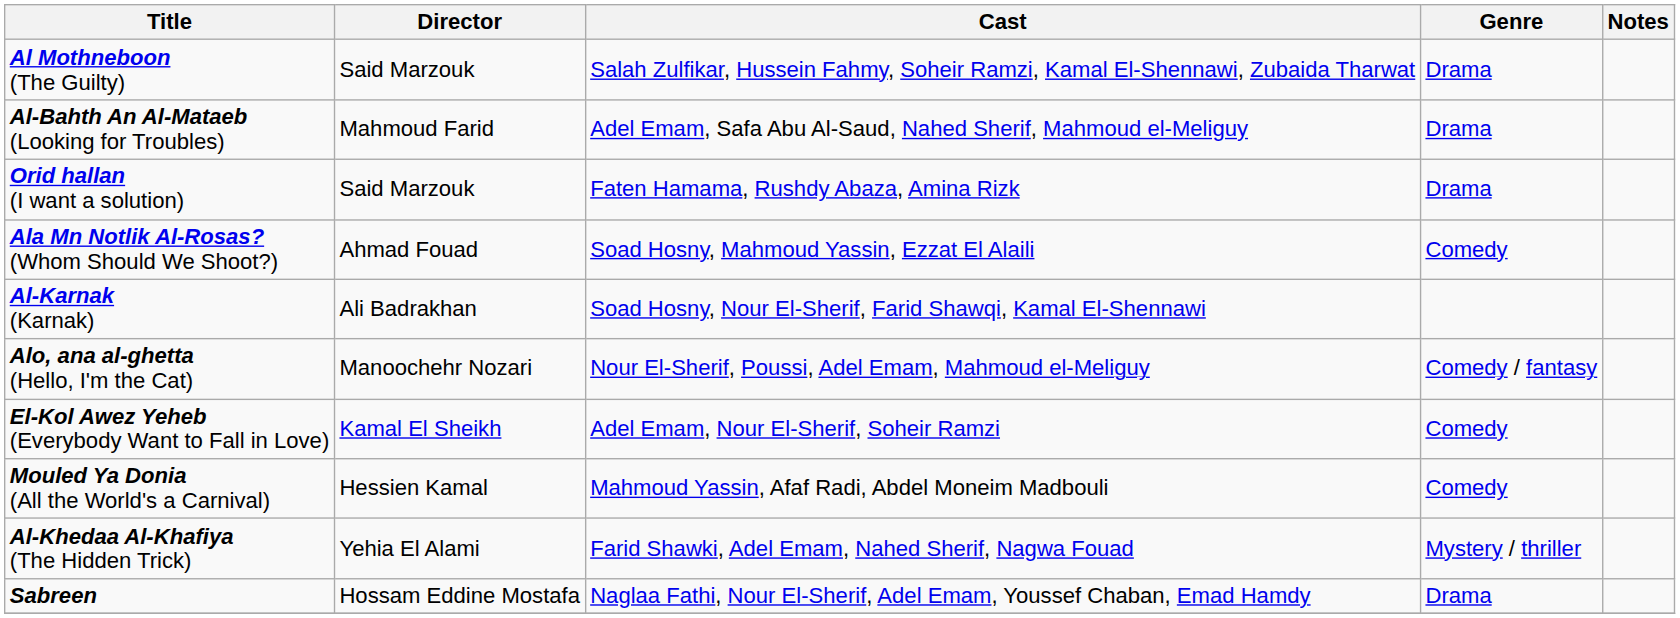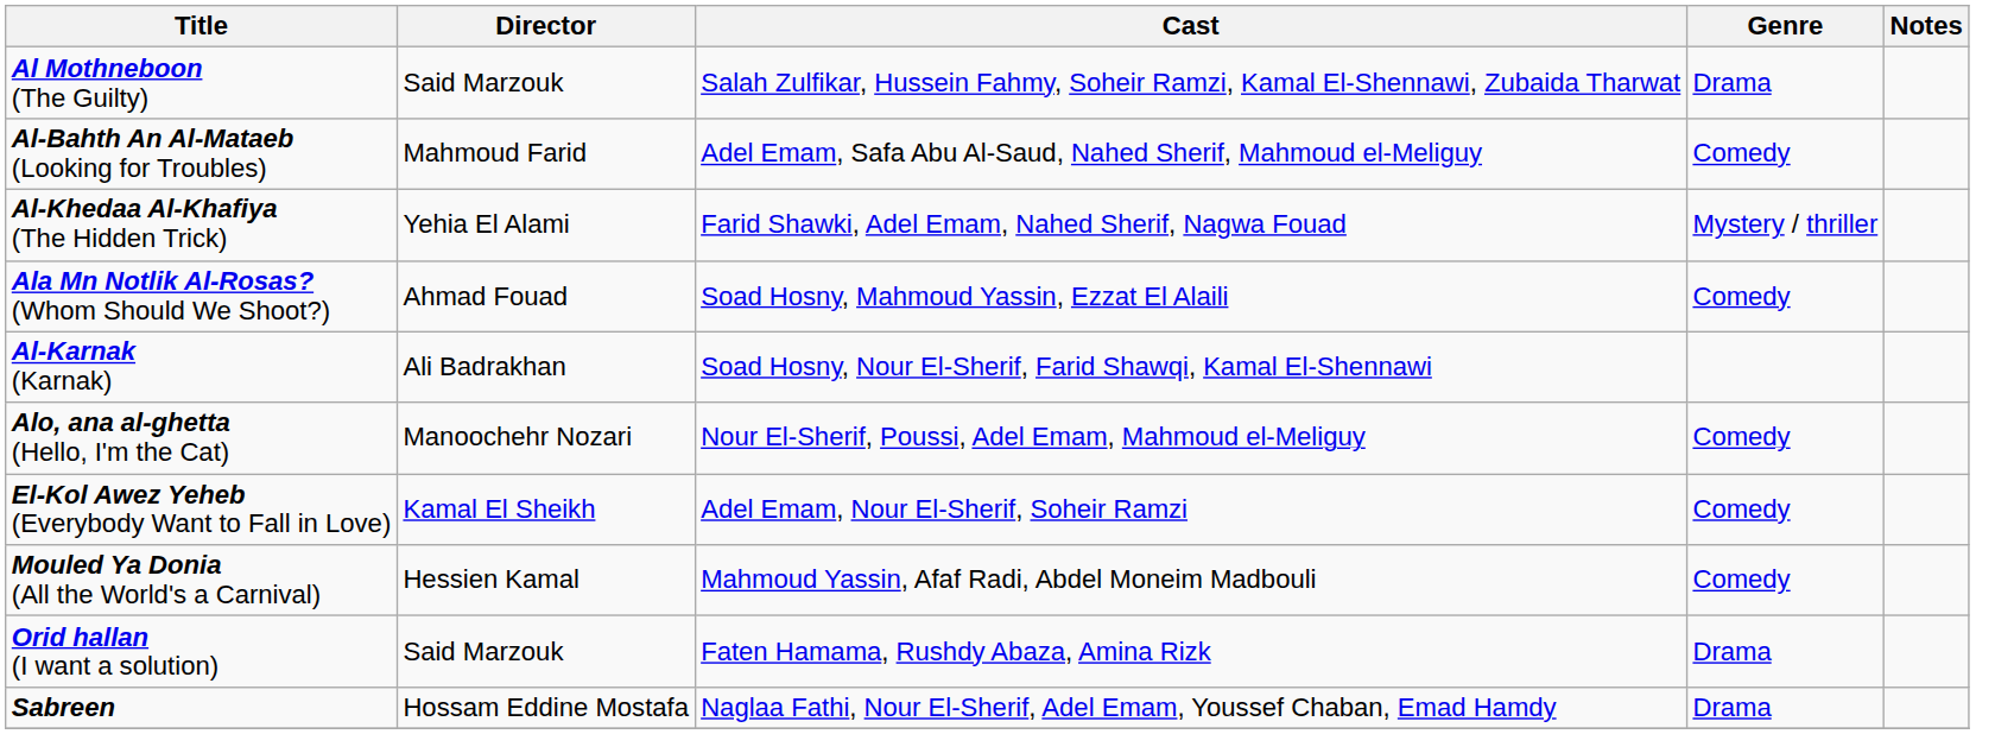 <table class="wikitable">
 <tr>
 <th>Title</th>
 <th>Director</th>
 <th>Cast</th>
 <th>Genre</th>
 <th>Notes</th>
 </tr>
 <tr>
 <td><strong><em><a href='#'>Al Mothneboon</a></em></strong><br>(The Guilty)</td>
 <td>Said Marzouk</td>
 <td><a href='#'>Salah Zulfikar</a>, <a href='#'>Hussein Fahmy</a>, <a href='#'>Soheir Ramzi</a>, <a href='#'>Kamal El-Shennawi</a>, <a href='#'>Zubaida Tharwat</a></td>
 <td><a href='#'>Drama</a></td>
 <td></td>
 </tr>
 <tr>
 <td><strong><em>Al-Bahth An Al-Mataeb</em></strong><br>(Looking for Troubles)</td>
 <td>Mahmoud Farid</td>
 <td><a href='#'>Adel Emam</a>, Safa Abu Al-Saud, <a href='#'>Nahed Sherif</a>, <a href='#'>Mahmoud el-Meliguy</a></td>
-<td><a href='#'>Drama</a></td>
+<td><a href='#'>Comedy</a></td>
 <td></td>
 </tr>
 <tr>
-<td><strong><em><a href='#'>Orid hallan</a></em></strong><br>(I want a solution)</td>
-<td>Said Marzouk</td>
-<td><a href='#'>Faten Hamama</a>, <a href='#'>Rushdy Abaza</a>, <a href='#'>Amina Rizk</a></td>
-<td><a href='#'>Drama</a></td>
+<td><strong><em>Al-Khedaa Al-Khafiya</em></strong><br>(The Hidden Trick)</td>
+<td>Yehia El Alami</td>
+<td><a href='#'>Farid Shawki</a>, <a href='#'>Adel Emam</a>, <a href='#'>Nahed Sherif</a>, <a href='#'>Nagwa Fouad</a></td>
+<td><a href='#'>Mystery</a> / <a href='#'>thriller</a></td>
 <td></td>
 </tr>
 <tr>
 <td><strong><em><a href='#'>Ala Mn Notlik Al-Rosas?</a></em></strong><br>(Whom Should We Shoot?)</td>
 <td>Ahmad Fouad</td>
 <td><a href='#'>Soad Hosny</a>, <a href='#'>Mahmoud Yassin</a>, <a href='#'>Ezzat El Alaili</a></td>
 <td><a href='#'>Comedy</a></td>
 <td></td>
 </tr>
 <tr>
 <td><strong><em><a href='#'>Al-Karnak</a></em></strong><br>(Karnak)</td>
 <td>Ali Badrakhan</td>
 <td><a href='#'>Soad Hosny</a>, <a href='#'>Nour El-Sherif</a>, <a href='#'>Farid Shawqi</a>, <a href='#'>Kamal El-Shennawi</a></td>
 <td></td>
 <td></td>
 </tr>
 <tr>
 <td><strong><em>Alo, ana al-ghetta</em></strong><br>(Hello, I'm the Cat)</td>
 <td>Manoochehr Nozari</td>
 <td><a href='#'>Nour El-Sherif</a>, <a href='#'>Poussi</a>, <a href='#'>Adel Emam</a>, <a href='#'>Mahmoud el-Meliguy</a></td>
-<td><a href='#'>Comedy</a> / <a href='#'>fantasy</a></td>
+<td><a href='#'>Comedy</a></td>
 <td></td>
 </tr>
 <tr>
 <td><strong><em>El-Kol Awez Yeheb</em></strong><br>(Everybody Want to Fall in Love)</td>
 <td><a href='#'>Kamal El Sheikh</a></td>
 <td><a href='#'>Adel Emam</a>, <a href='#'>Nour El-Sherif</a>, <a href='#'>Soheir Ramzi</a></td>
 <td><a href='#'>Comedy</a></td>
 <td></td>
 </tr>
 <tr>
 <td><strong><em>Mouled Ya Donia</em></strong><br>(All the World's a Carnival)</td>
 <td>Hessien Kamal</td>
 <td><a href='#'>Mahmoud Yassin</a>, Afaf Radi, Abdel Moneim Madbouli</td>
 <td><a href='#'>Comedy</a></td>
 <td></td>
 </tr>
 <tr>
-<td><strong><em>Al-Khedaa Al-Khafiya</em></strong><br>(The Hidden Trick)</td>
-<td>Yehia El Alami</td>
-<td><a href='#'>Farid Shawki</a>, <a href='#'>Adel Emam</a>, <a href='#'>Nahed Sherif</a>, <a href='#'>Nagwa Fouad</a></td>
-<td><a href='#'>Mystery</a> / <a href='#'>thriller</a></td>
+<td><strong><em><a href='#'>Orid hallan</a></em></strong><br>(I want a solution)</td>
+<td>Said Marzouk</td>
+<td><a href='#'>Faten Hamama</a>, <a href='#'>Rushdy Abaza</a>, <a href='#'>Amina Rizk</a></td>
+<td><a href='#'>Drama</a></td>
 <td></td>
 </tr>
 <tr>
 <td><strong><em>Sabreen</em></strong></td>
 <td>Hossam Eddine Mostafa</td>
 <td><a href='#'>Naglaa Fathi</a>, <a href='#'>Nour El-Sherif</a>, <a href='#'>Adel Emam</a>, Youssef Chaban, <a href='#'>Emad Hamdy</a></td>
 <td><a href='#'>Drama</a></td>
 <td></td>
 </tr>
 <tr>
 </tr>
 </table>
